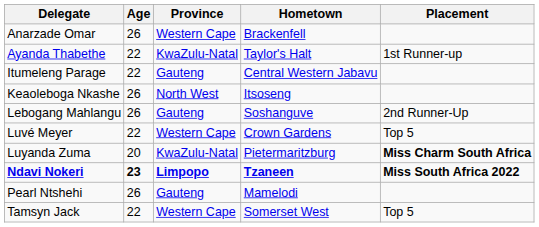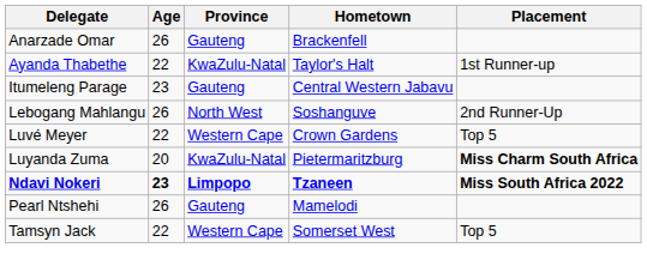 <table class="wikitable sortable">
 <tr>
 <th>Delegate</th>
 <th>Age</th>
 <th>Province</th>
 <th>Hometown</th>
 <th>Placement</th>
 </tr>
 <tr>
 <td>Anarzade Omar</td>
 <td>26</td>
-<td><a href='#'>Western Cape</a></td>
+<td><a href='#'>Gauteng</a></td>
 <td><a href='#'>Brackenfell</a></td>
 <td></td>
 </tr>
 <tr>
 <td><a href='#'> Ayanda Thabethe</a></td>
 <td>22</td>
 <td><a href='#'>KwaZulu-Natal</a></td>
 <td><a href='#'>Taylor's Halt</a></td>
 <td>1st Runner-up</td>
 </tr>
 <tr>
 <td>Itumeleng Parage</td>
-<td>22</td>
+<td>23</td>
 <td><a href='#'>Gauteng</a></td>
 <td><a href='#'>Central Western Jabavu</a></td>
 <td></td>
 </tr>
 <tr>
-<td>Keaoleboga Nkashe</td>
+<td>Lebogang Mahlangu</td>
 <td>26</td>
 <td><a href='#'>North West</a></td>
-<td><a href='#'>Itsoseng</a></td>
-<td></td>
-</tr>
-<tr>
-<td>Lebogang Mahlangu</td>
-<td>26</td>
-<td><a href='#'>Gauteng</a></td>
 <td><a href='#'>Soshanguve</a></td>
 <td>2nd Runner-Up</td>
 </tr>
 <tr>
 <td>Luvé Meyer</td>
 <td>22</td>
 <td><a href='#'>Western Cape</a></td>
 <td><a href='#'>Crown Gardens</a></td>
 <td>Top 5</td>
 </tr>
 <tr>
 <td>Luyanda Zuma</td>
 <td>20</td>
 <td><a href='#'>KwaZulu-Natal</a></td>
 <td><a href='#'>Pietermaritzburg</a></td>
 <td><strong>Miss Charm South Africa</strong></td>
 </tr>
 <tr>
 <td><strong><a href='#'>Ndavi Nokeri</a></strong></td>
 <td><strong>23</strong></td>
 <td><strong><a href='#'>Limpopo</a></strong></td>
 <td><strong><a href='#'>Tzaneen</a></strong></td>
 <td><strong>Miss South Africa 2022</strong></td>
 </tr>
 <tr>
 <td>Pearl Ntshehi</td>
 <td>26</td>
 <td><a href='#'>Gauteng</a></td>
 <td><a href='#'>Mamelodi</a></td>
 <td></td>
 </tr>
 <tr>
 <td>Tamsyn Jack</td>
 <td>22</td>
 <td><a href='#'>Western Cape</a></td>
 <td><a href='#'>Somerset West</a></td>
 <td>Top 5</td>
 </tr>
 </table>
